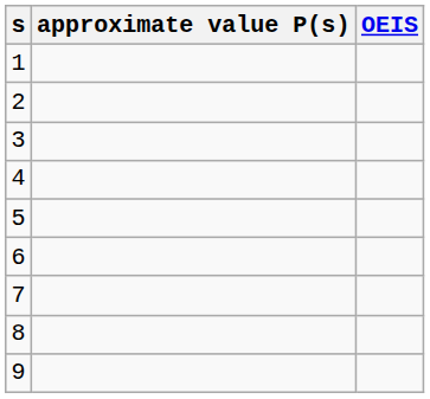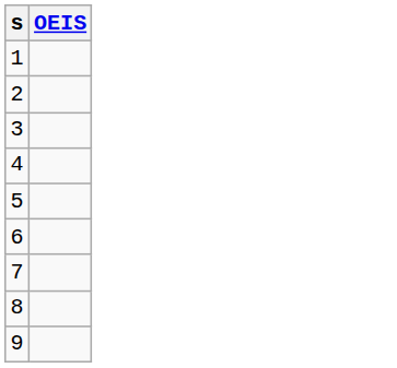 <table class="wikitable sortable">
 <tr>
 <th>s</th>
-<th>approximate value P(s)</th>
 <th><a href='#'>OEIS</a></th>
 </tr>
 <tr>
 <td>1</td>
 <td></td>
-<td></td>
 </tr>
 <tr>
 <td>2</td>
-<td></td>
 <td></td>
 </tr>
 <tr>
 <td>3</td>
 <td></td>
-<td></td>
 </tr>
 <tr>
 <td>4</td>
-<td></td>
 <td></td>
 </tr>
 <tr>
 <td>5</td>
 <td></td>
-<td></td>
 </tr>
 <tr>
 <td>6</td>
-<td></td>
 <td></td>
 </tr>
 <tr>
 <td>7</td>
 <td></td>
-<td></td>
 </tr>
 <tr>
 <td>8</td>
-<td></td>
 <td></td>
 </tr>
 <tr>
 <td>9</td>
 <td></td>
-<td></td>
 </tr>
 </table>
